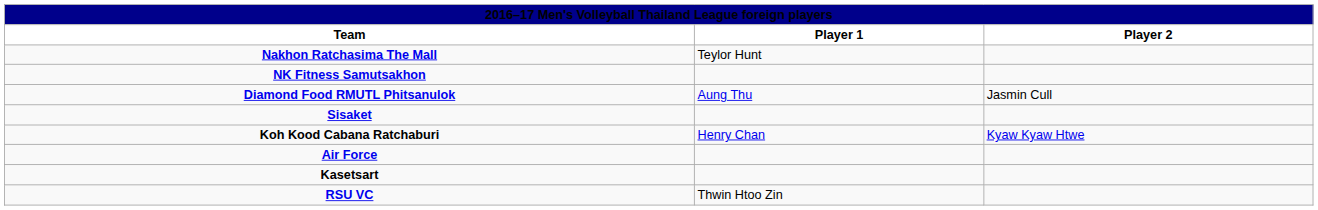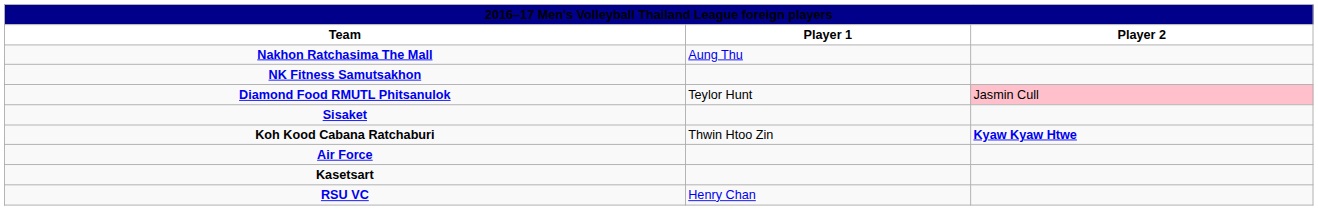 <table class="wikitable" style="font-size:90%; width: 75%; text-align:left;">
 <tr>
 <th style=background:#00008B colspan=8><span>2016–17 Men's Volleyball Thailand League foreign players</span></th>
 </tr>
 <tr>
 <th style="background:white">Team</th>
 <th style="background:white">Player 1</th>
 <th style="background:white">Player 2</th>
 </tr>
 <tr>
 <td align=center><strong><a href='#'>Nakhon Ratchasima The Mall</a></strong></td>
-<td> Teylor Hunt</td>
+<td> <a href='#'>Aung Thu</a></td>
 <td></td>
 </tr>
 <tr>
 <td align=center><strong><a href='#'>NK Fitness Samutsakhon</a></strong></td>
 <td></td>
 <td></td>
 </tr>
 <tr>
 <td align=center><strong><a href='#'>Diamond Food RMUTL Phitsanulok</a></strong></td>
-<td> <a href='#'>Aung Thu</a></td>
-<td> Jasmin Cull</td>
+<td> Teylor Hunt</td>
+<td style="background: pink;"> Jasmin Cull</td>
 </tr>
 <tr>
 <td align=center><strong><a href='#'>Sisaket</a></strong></td>
 <td></td>
 <td></td>
 </tr>
 <tr>
 <td align=center><strong>Koh Kood Cabana Ratchaburi</strong></td>
-<td> <a href='#'>Henry Chan</a></td>
-<td> <a href='#'>Kyaw Kyaw Htwe</a></td>
+<td> Thwin Htoo Zin</td>
+<td><strong> <a href='#'>Kyaw Kyaw Htwe</a></strong></td>
 </tr>
 <tr>
 <td align=center><strong><a href='#'>Air Force</a></strong></td>
 <td></td>
 <td></td>
 </tr>
 <tr>
 <td align=center><strong>Kasetsart</strong></td>
 <td></td>
 <td></td>
 </tr>
 <tr>
 <td align=center><strong><a href='#'>RSU VC</a></strong></td>
-<td> Thwin Htoo Zin</td>
+<td> <a href='#'>Henry Chan</a></td>
 <td></td>
 </tr>
 </table>
